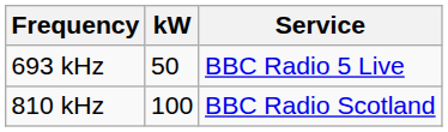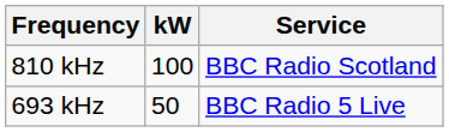 <table class="wikitable sortable">
 <tr>
 <th>Frequency</th>
 <th>kW</th>
 <th>Service</th>
 </tr>
 <tr>
+<td>810 kHz</td>
+<td>100</td>
+<td><a href='#'>BBC Radio Scotland</a></td>
+</tr>
+<tr>
 <td>693 kHz</td>
 <td>50</td>
 <td><a href='#'>BBC Radio 5 Live</a></td>
 </tr>
-<tr>
-<td>810 kHz</td>
-<td>100</td>
-<td><a href='#'>BBC Radio Scotland</a></td>
-</tr>
 </table>
